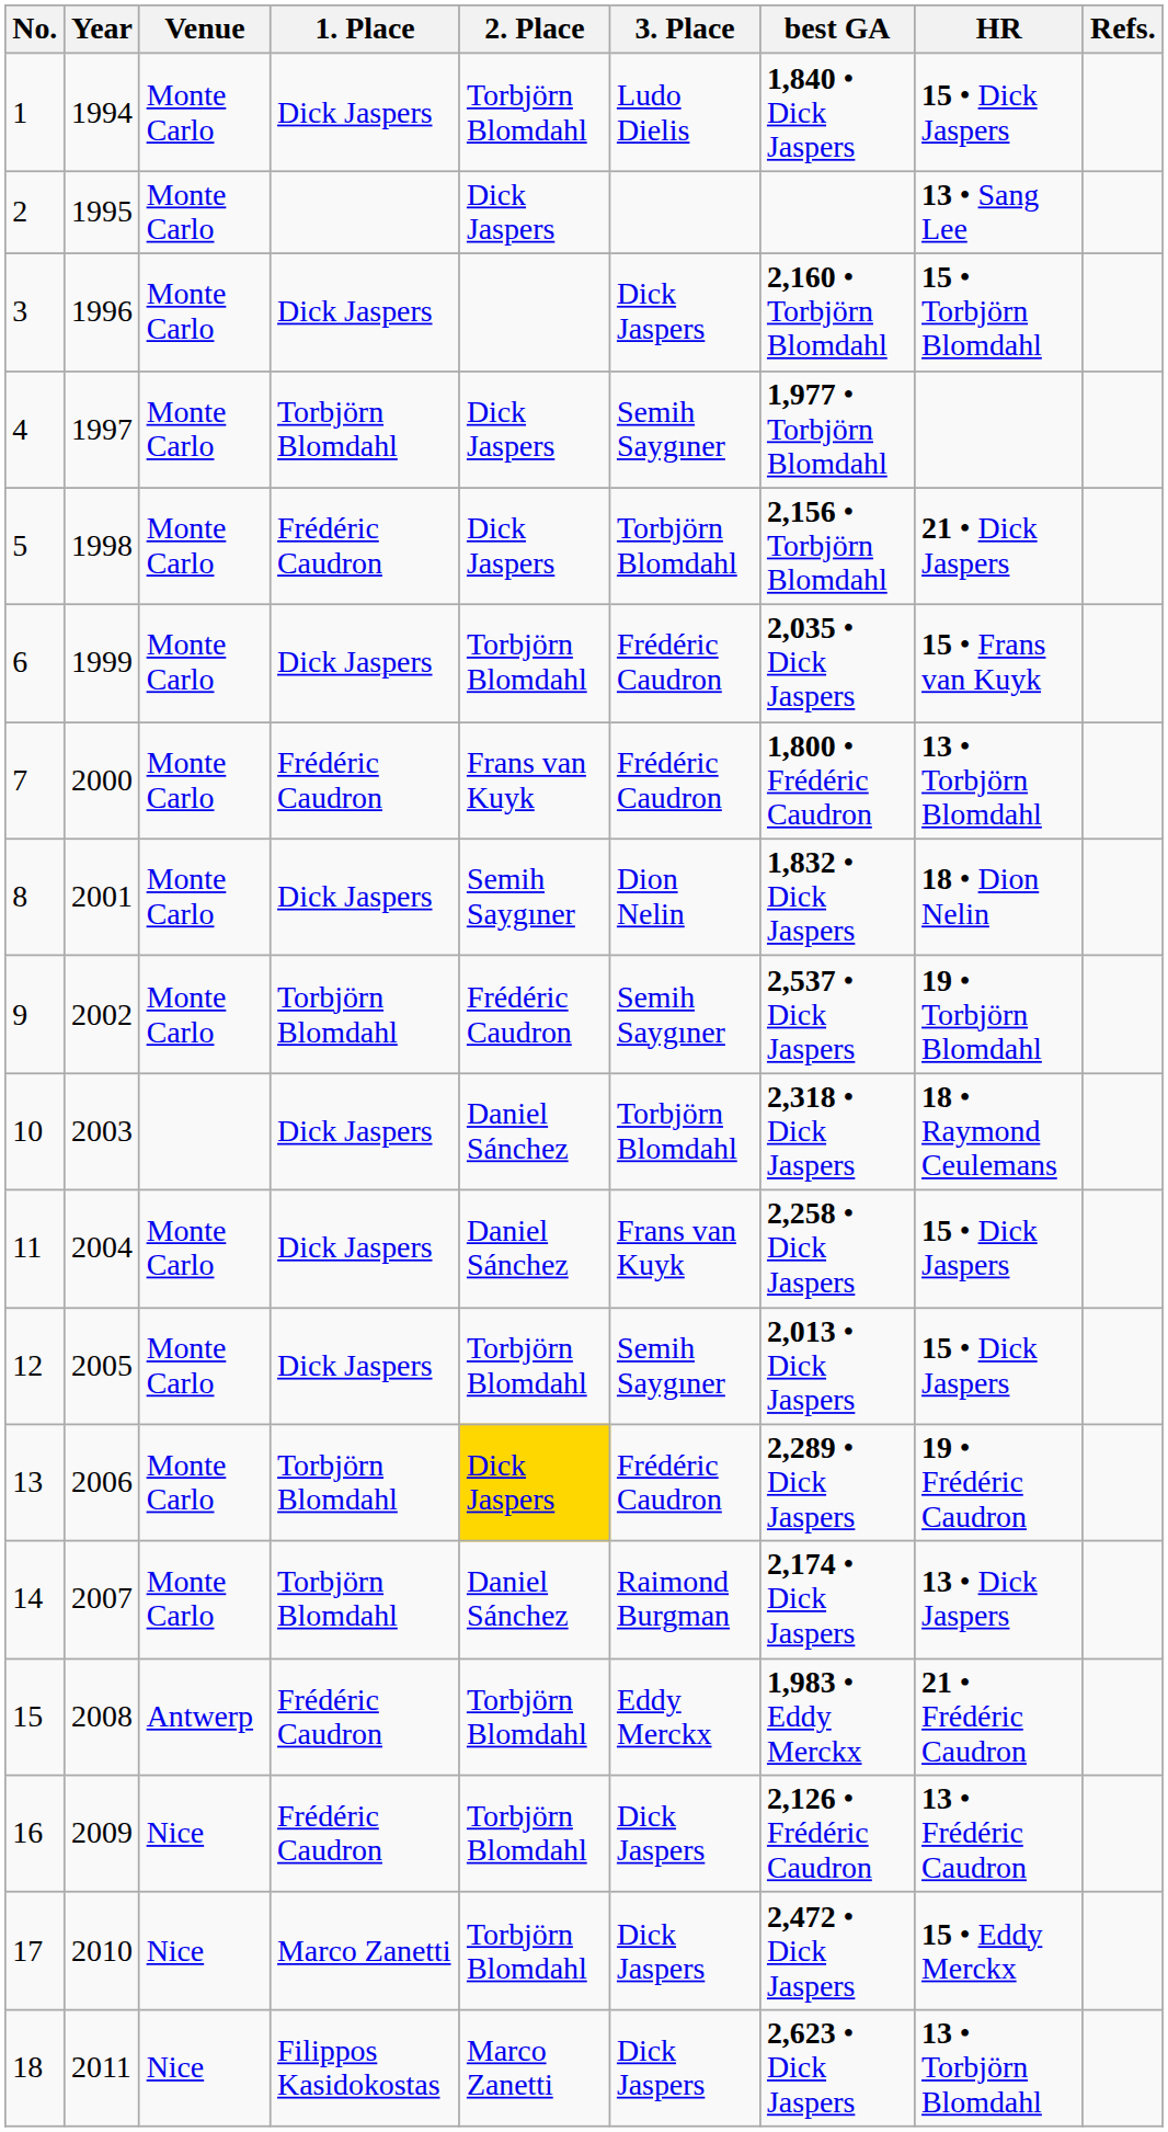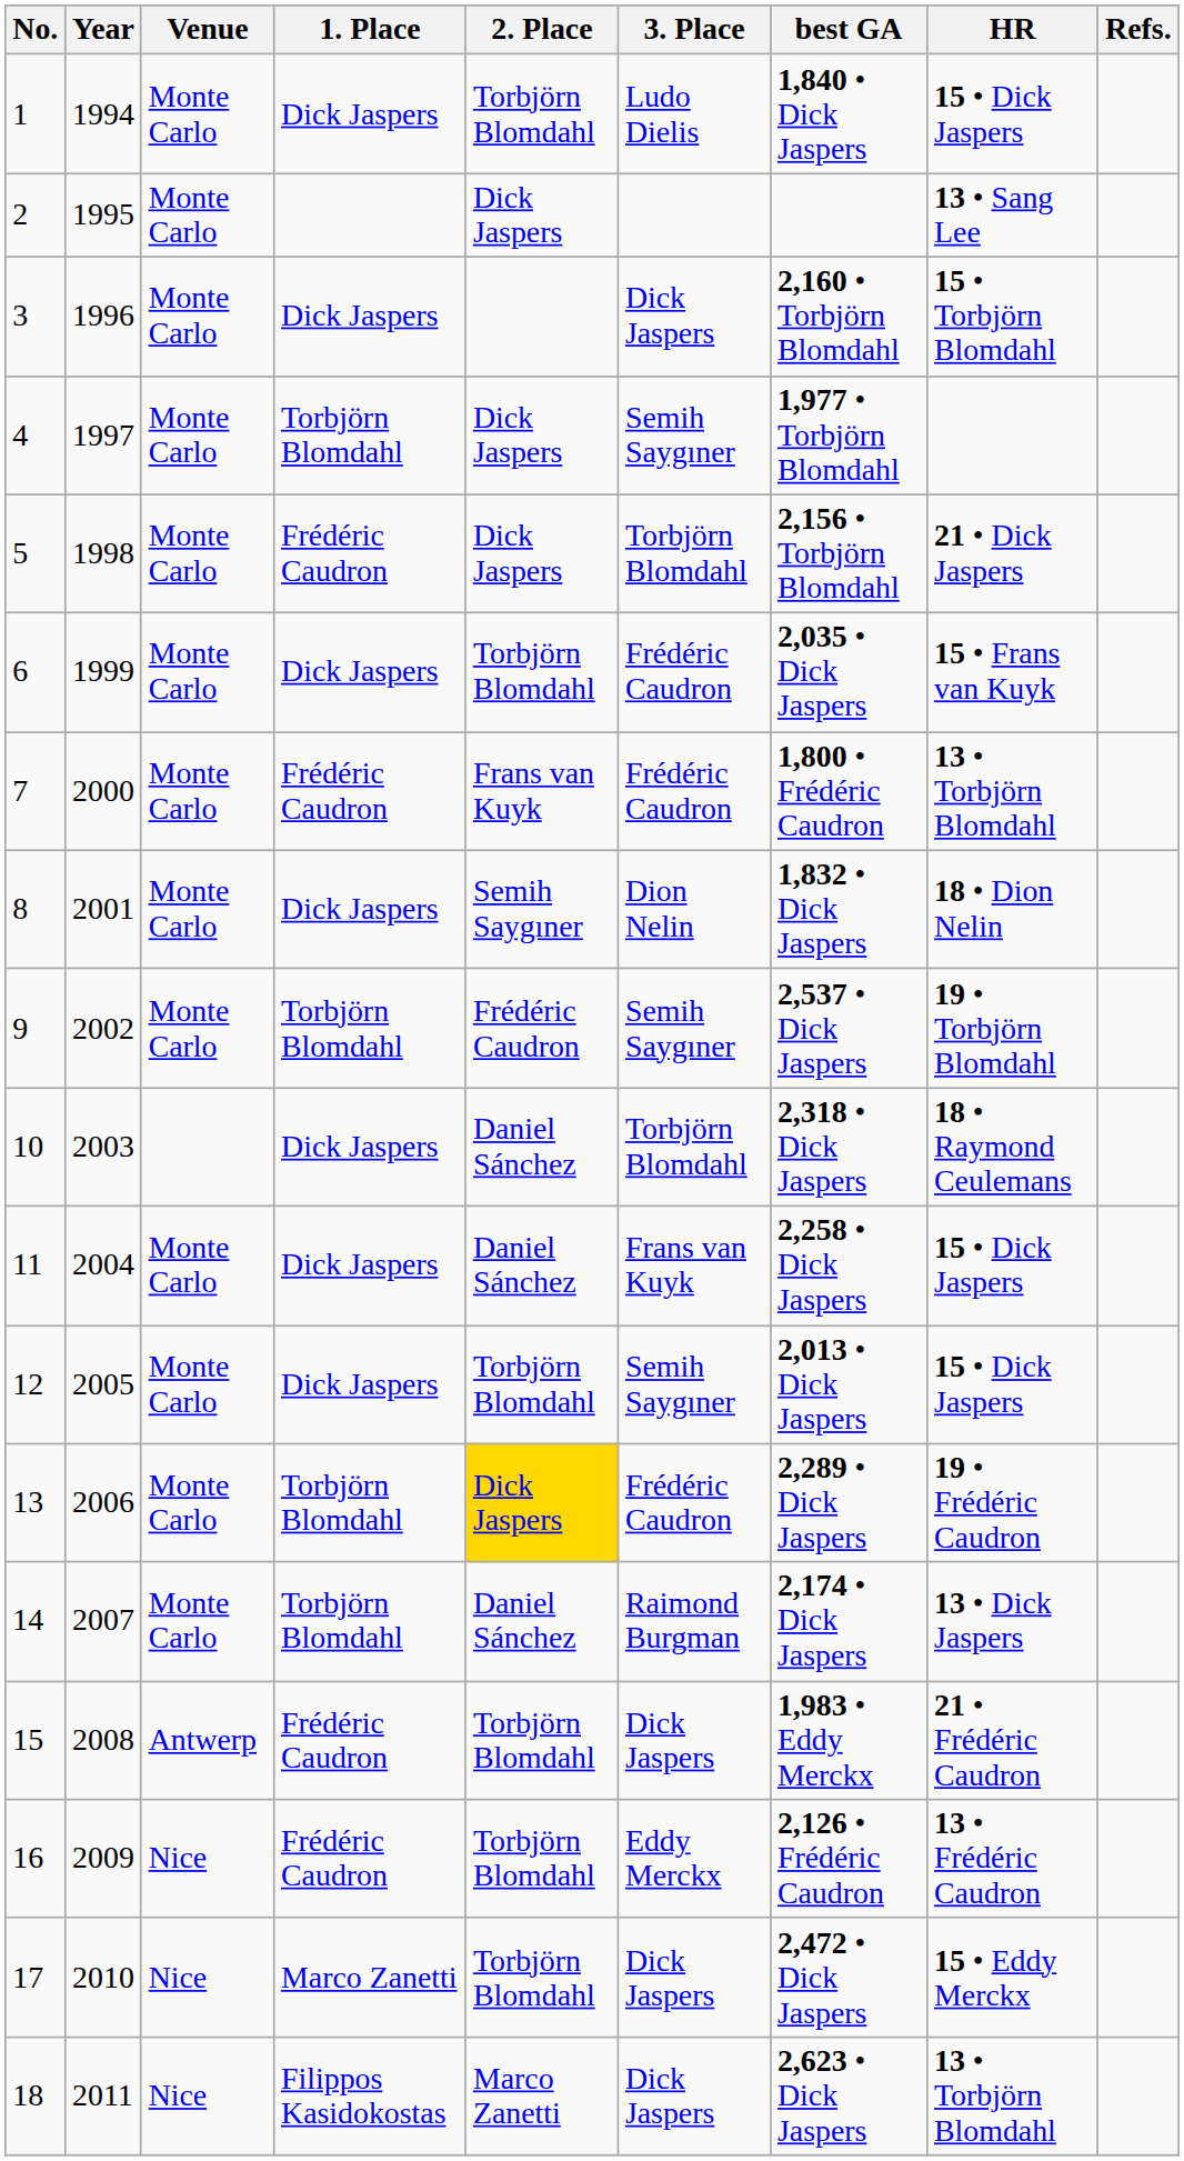 <table class="wikitable sortable" border="1">
 <tr>
 <th class="unsortable">No.</th>
 <th>Year</th>
 <th style="width: 8em">Venue</th>
 <th style="width: 11em">1. Place</th>
 <th style="width: 11em">2. Place</th>
 <th style="width: 11em">3. Place</th>
 <th style="width: 13em">best GA</th>
 <th style="width: 13em">HR</th>
 <th class="unsortable">Refs.</th>
 </tr>
 <tr>
 <td>1</td>
 <td>1994</td>
 <td> <a href='#'>Monte Carlo</a></td>
 <td> <a href='#'>Dick Jaspers</a></td>
 <td> <a href='#'>Torbjörn Blomdahl</a></td>
 <td> <a href='#'>Ludo Dielis</a></td>
 <td><strong>1,840</strong> •  <a href='#'>Dick Jaspers</a></td>
 <td><strong>15</strong> •  <a href='#'>Dick Jaspers</a></td>
 <td></td>
 </tr>
 <tr>
 <td>2</td>
 <td>1995</td>
 <td> <a href='#'>Monte Carlo</a></td>
 <td></td>
 <td> <a href='#'>Dick Jaspers</a></td>
 <td></td>
 <td></td>
 <td><strong>13</strong> •  <a href='#'>Sang Lee</a></td>
 <td></td>
 </tr>
 <tr>
 <td>3</td>
 <td>1996</td>
 <td> <a href='#'>Monte Carlo</a></td>
 <td> <a href='#'>Dick Jaspers</a></td>
 <td></td>
 <td> <a href='#'>Dick Jaspers</a></td>
 <td><strong>2,160</strong> •  <a href='#'>Torbjörn Blomdahl</a></td>
 <td><strong>15</strong> •  <a href='#'>Torbjörn Blomdahl</a></td>
 <td></td>
 </tr>
 <tr>
 <td>4</td>
 <td>1997</td>
 <td> <a href='#'>Monte Carlo</a></td>
 <td> <a href='#'>Torbjörn Blomdahl</a></td>
 <td> <a href='#'>Dick Jaspers</a></td>
 <td> <a href='#'>Semih Saygıner</a></td>
 <td><strong>1,977</strong> •  <a href='#'>Torbjörn Blomdahl</a></td>
 <td></td>
 <td></td>
 </tr>
 <tr>
 <td>5</td>
 <td>1998</td>
 <td> <a href='#'>Monte Carlo</a></td>
 <td> <a href='#'>Frédéric Caudron</a></td>
 <td> <a href='#'>Dick Jaspers</a></td>
 <td> <a href='#'>Torbjörn Blomdahl</a></td>
 <td><strong>2,156</strong> •  <a href='#'>Torbjörn Blomdahl</a></td>
 <td><strong>21</strong> •  <a href='#'>Dick Jaspers</a></td>
 <td></td>
 </tr>
 <tr>
 <td>6</td>
 <td>1999</td>
 <td> <a href='#'>Monte Carlo</a></td>
 <td> <a href='#'>Dick Jaspers</a></td>
 <td> <a href='#'>Torbjörn Blomdahl</a></td>
 <td> <a href='#'>Frédéric Caudron</a></td>
 <td><strong>2,035</strong> •  <a href='#'>Dick Jaspers</a></td>
 <td><strong>15</strong> •  <a href='#'>Frans van Kuyk</a></td>
 <td></td>
 </tr>
 <tr>
 <td>7</td>
 <td>2000</td>
 <td> <a href='#'>Monte Carlo</a></td>
 <td> <a href='#'>Frédéric Caudron</a></td>
 <td> <a href='#'>Frans van Kuyk</a></td>
 <td> <a href='#'>Frédéric Caudron</a></td>
 <td><strong>1,800</strong> •  <a href='#'>Frédéric Caudron</a></td>
 <td><strong>13</strong> •  <a href='#'>Torbjörn Blomdahl</a></td>
 <td></td>
 </tr>
 <tr>
 <td>8</td>
 <td>2001</td>
 <td> <a href='#'>Monte Carlo</a></td>
 <td> <a href='#'>Dick Jaspers</a></td>
 <td> <a href='#'>Semih Saygıner</a></td>
 <td> <a href='#'>Dion Nelin</a></td>
 <td><strong>1,832</strong> •  <a href='#'>Dick Jaspers</a></td>
 <td><strong>18</strong> •  <a href='#'>Dion Nelin</a></td>
 <td></td>
 </tr>
 <tr>
 <td>9</td>
 <td>2002</td>
 <td> <a href='#'>Monte Carlo</a></td>
 <td> <a href='#'>Torbjörn Blomdahl</a></td>
 <td> <a href='#'>Frédéric Caudron</a></td>
 <td> <a href='#'>Semih Saygıner</a></td>
 <td><strong>2,537</strong> •  <a href='#'>Dick Jaspers</a></td>
 <td><strong>19</strong> •  <a href='#'>Torbjörn Blomdahl</a></td>
 <td></td>
 </tr>
 <tr>
 <td>10</td>
 <td>2003</td>
 <td></td>
 <td> <a href='#'>Dick Jaspers</a></td>
 <td> <a href='#'>Daniel Sánchez</a></td>
 <td> <a href='#'>Torbjörn Blomdahl</a></td>
 <td><strong>2,318</strong> •  <a href='#'>Dick Jaspers</a></td>
 <td><strong>18</strong> •  <a href='#'>Raymond Ceulemans</a></td>
 <td></td>
 </tr>
 <tr>
 <td>11</td>
 <td>2004</td>
 <td> <a href='#'>Monte Carlo</a></td>
 <td> <a href='#'>Dick Jaspers</a></td>
 <td> <a href='#'>Daniel Sánchez</a></td>
 <td> <a href='#'>Frans van Kuyk</a></td>
 <td><strong>2,258</strong> •  <a href='#'>Dick Jaspers</a></td>
 <td><strong>15</strong> •  <a href='#'>Dick Jaspers</a></td>
 <td></td>
 </tr>
 <tr>
 <td>12</td>
 <td>2005</td>
 <td> <a href='#'>Monte Carlo</a></td>
 <td> <a href='#'>Dick Jaspers</a></td>
 <td> <a href='#'>Torbjörn Blomdahl</a></td>
 <td> <a href='#'>Semih Saygıner</a></td>
 <td><strong>2,013</strong> •  <a href='#'>Dick Jaspers</a></td>
 <td><strong>15</strong> •  <a href='#'>Dick Jaspers</a></td>
 <td></td>
 </tr>
 <tr>
 <td>13</td>
 <td>2006</td>
 <td> <a href='#'>Monte Carlo</a></td>
 <td> <a href='#'>Torbjörn Blomdahl</a></td>
 <td style="background: gold;"> <a href='#'>Dick Jaspers</a></td>
 <td> <a href='#'>Frédéric Caudron</a></td>
 <td><strong>2,289</strong> •  <a href='#'>Dick Jaspers</a></td>
 <td><strong>19</strong> •  <a href='#'>Frédéric Caudron</a></td>
 <td></td>
 </tr>
 <tr>
 <td>14</td>
 <td>2007</td>
 <td> <a href='#'>Monte Carlo</a></td>
 <td> <a href='#'>Torbjörn Blomdahl</a></td>
 <td> <a href='#'>Daniel Sánchez</a></td>
 <td> <a href='#'>Raimond Burgman</a></td>
 <td><strong>2,174</strong> •  <a href='#'>Dick Jaspers</a></td>
 <td><strong>13</strong> •  <a href='#'>Dick Jaspers</a></td>
 <td></td>
 </tr>
 <tr>
 <td>15</td>
 <td>2008</td>
 <td> <a href='#'>Antwerp</a></td>
 <td> <a href='#'>Frédéric Caudron</a></td>
 <td> <a href='#'>Torbjörn Blomdahl</a></td>
-<td> <a href='#'>Eddy Merckx</a></td>
+<td> <a href='#'>Dick Jaspers</a></td>
 <td><strong>1,983</strong> •  <a href='#'>Eddy Merckx</a></td>
 <td><strong>21</strong> •  <a href='#'>Frédéric Caudron</a></td>
 <td></td>
 </tr>
 <tr>
 <td>16</td>
 <td>2009</td>
 <td> <a href='#'>Nice</a></td>
 <td> <a href='#'>Frédéric Caudron</a></td>
 <td> <a href='#'>Torbjörn Blomdahl</a></td>
-<td> <a href='#'>Dick Jaspers</a></td>
+<td> <a href='#'>Eddy Merckx</a></td>
 <td><strong>2,126</strong> •  <a href='#'>Frédéric Caudron</a></td>
 <td><strong>13</strong> •  <a href='#'>Frédéric Caudron</a></td>
 <td></td>
 </tr>
 <tr>
 <td>17</td>
 <td>2010</td>
 <td> <a href='#'>Nice</a></td>
 <td> <a href='#'>Marco Zanetti</a></td>
 <td> <a href='#'>Torbjörn Blomdahl</a></td>
 <td> <a href='#'>Dick Jaspers</a></td>
 <td><strong>2,472</strong> •  <a href='#'>Dick Jaspers</a></td>
 <td><strong>15</strong> •  <a href='#'>Eddy Merckx</a></td>
 <td></td>
 </tr>
 <tr>
 <td>18</td>
 <td>2011</td>
 <td> <a href='#'>Nice</a></td>
 <td> <a href='#'>Filippos Kasidokostas</a></td>
 <td> <a href='#'>Marco Zanetti</a></td>
 <td> <a href='#'>Dick Jaspers</a></td>
 <td><strong>2,623</strong> •  <a href='#'>Dick Jaspers</a></td>
 <td><strong>13</strong> •  <a href='#'>Torbjörn Blomdahl</a></td>
 <td></td>
 </tr>
 </table>
